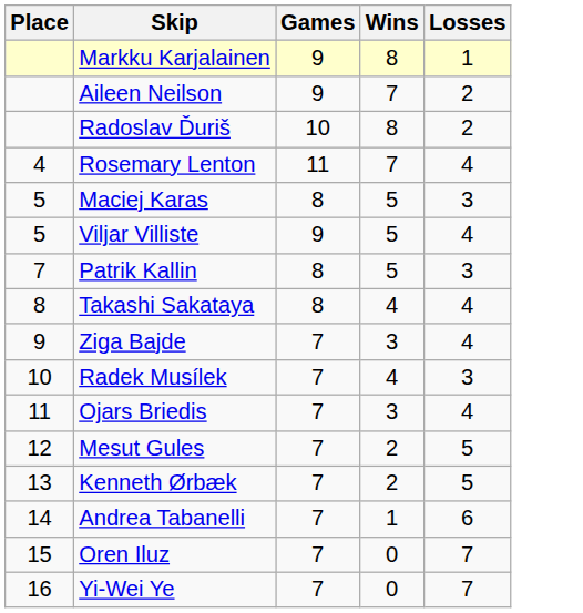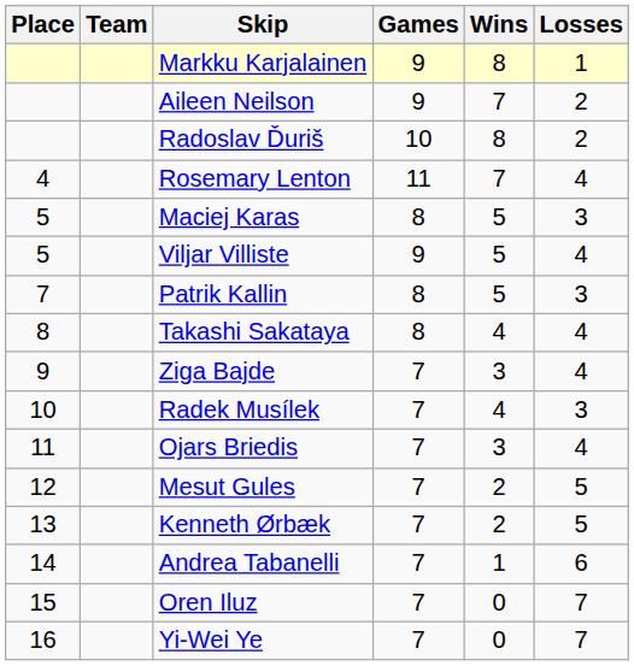 <table class="wikitable" style="text-align:center;">
 <tr>
 <th scope="row">Place</th>
+<th scope="row">Team</th>
 <th scope="row">Skip</th>
 <th scope="row">Games</th>
 <th scope="row">Wins</th>
 <th scope="row">Losses</th>
 </tr>
 <tr bgcolor=#ffffcc>
 <td></td>
+<td align=left></td>
 <td align=left><a href='#'>Markku Karjalainen</a></td>
 <td>9</td>
 <td>8</td>
 <td>1</td>
 </tr>
 <tr>
 <td></td>
+<td align=left></td>
 <td align=left><a href='#'>Aileen Neilson</a></td>
 <td>9</td>
 <td>7</td>
 <td>2</td>
 </tr>
 <tr>
 <td></td>
+<td align=left></td>
 <td align=left><a href='#'>Radoslav Ďuriš</a></td>
 <td>10</td>
 <td>8</td>
 <td>2</td>
 </tr>
 <tr>
 <td>4</td>
+<td align=left></td>
 <td align=left><a href='#'>Rosemary Lenton</a></td>
 <td>11</td>
 <td>7</td>
 <td>4</td>
 </tr>
 <tr>
 <td>5</td>
+<td align=left></td>
 <td align=left><a href='#'>Maciej Karas</a></td>
 <td>8</td>
 <td>5</td>
 <td>3</td>
 </tr>
 <tr>
 <td>5</td>
+<td align=left></td>
 <td align=left><a href='#'>Viljar Villiste</a></td>
 <td>9</td>
 <td>5</td>
 <td>4</td>
 </tr>
 <tr>
 <td>7</td>
+<td align=left></td>
 <td align=left><a href='#'>Patrik Kallin</a></td>
 <td>8</td>
 <td>5</td>
 <td>3</td>
 </tr>
 <tr>
 <td>8</td>
+<td align=left></td>
 <td align=left><a href='#'>Takashi Sakataya</a></td>
 <td>8</td>
 <td>4</td>
 <td>4</td>
 </tr>
 <tr>
 <td>9</td>
+<td align=left></td>
 <td align=left><a href='#'>Ziga Bajde</a></td>
 <td>7</td>
 <td>3</td>
 <td>4</td>
 </tr>
 <tr>
 <td>10</td>
+<td align=left></td>
 <td align=left><a href='#'>Radek Musílek</a></td>
 <td>7</td>
 <td>4</td>
 <td>3</td>
 </tr>
 <tr>
 <td>11</td>
+<td align=left></td>
 <td align=left><a href='#'>Ojars Briedis</a></td>
 <td>7</td>
 <td>3</td>
 <td>4</td>
 </tr>
 <tr>
 <td>12</td>
+<td align=left></td>
 <td align=left><a href='#'>Mesut Gules</a></td>
 <td>7</td>
 <td>2</td>
 <td>5</td>
 </tr>
 <tr>
 <td>13</td>
+<td align=left></td>
 <td align=left><a href='#'>Kenneth Ørbæk</a></td>
 <td>7</td>
 <td>2</td>
 <td>5</td>
 </tr>
 <tr>
 <td>14</td>
+<td align=left></td>
 <td align=left><a href='#'>Andrea Tabanelli</a></td>
 <td>7</td>
 <td>1</td>
 <td>6</td>
 </tr>
 <tr>
 <td>15</td>
+<td align=left></td>
 <td align=left><a href='#'>Oren Iluz</a></td>
 <td>7</td>
 <td>0</td>
 <td>7</td>
 </tr>
 <tr>
 <td>16</td>
+<td align=left></td>
 <td align=left><a href='#'>Yi-Wei Ye</a></td>
 <td>7</td>
 <td>0</td>
 <td>7</td>
 </tr>
 </table>
